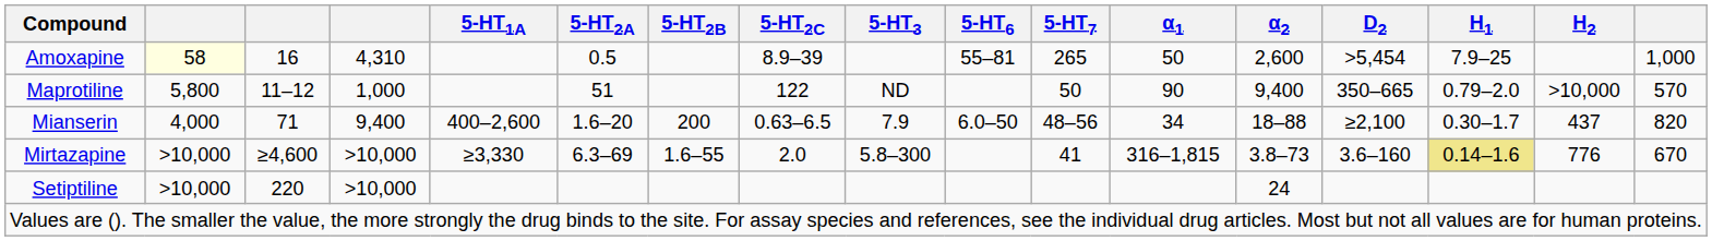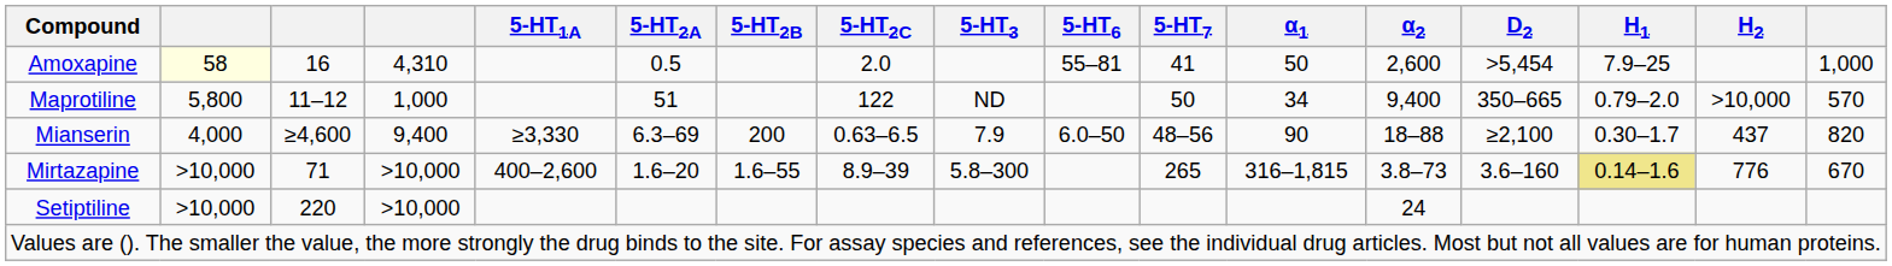 <table class="wikitable sortable" style="font-size: 80%; text-align: center;">
 <tr>
 <th>Compound</th>
 <th></th>
 <th></th>
 <th></th>
 <th><a href='#'>5-HT<sub>1A</sub></a></th>
 <th><a href='#'>5-HT<sub>2A</sub></a></th>
 <th><a href='#'>5-HT<sub>2B</sub></a></th>
 <th><a href='#'>5-HT<sub>2C</sub></a></th>
 <th><a href='#'>5-HT<sub>3</sub></a></th>
 <th><a href='#'>5-HT<sub>6</sub></a></th>
 <th><a href='#'>5-HT<sub>7</sub></a></th>
 <th><a href='#'>α<sub>1</sub></a></th>
 <th><a href='#'>α<sub>2</sub></a></th>
 <th><a href='#'>D<sub>2</sub></a></th>
 <th><a href='#'>H<sub>1</sub></a></th>
 <th><a href='#'>H<sub>2</sub></a></th>
 <th></th>
 </tr>
 <tr>
 <td><a href='#'>Amoxapine</a></td>
 <td style="background: lightyellow;">58</td>
 <td>16</td>
 <td>4,310</td>
 <td></td>
 <td>0.5</td>
 <td></td>
-<td>8.9–39</td>
+<td>2.0</td>
 <td></td>
 <td>55–81</td>
-<td>265</td>
+<td>41</td>
 <td>50</td>
 <td>2,600</td>
 <td>>5,454</td>
 <td>7.9–25</td>
 <td></td>
 <td>1,000</td>
 </tr>
 <tr>
 <td><a href='#'>Maprotiline</a></td>
 <td>5,800</td>
 <td>11–12</td>
 <td>1,000</td>
 <td></td>
 <td>51</td>
 <td></td>
 <td>122</td>
 <td>ND</td>
 <td></td>
 <td>50</td>
-<td>90</td>
+<td>34</td>
 <td>9,400</td>
 <td>350–665</td>
 <td>0.79–2.0</td>
 <td>>10,000</td>
 <td>570</td>
 </tr>
 <tr>
 <td><a href='#'>Mianserin</a></td>
 <td>4,000</td>
-<td>71</td>
+<td>≥4,600</td>
 <td>9,400</td>
-<td>400–2,600</td>
-<td>1.6–20</td>
+<td>≥3,330</td>
+<td>6.3–69</td>
 <td>200</td>
 <td>0.63–6.5</td>
 <td>7.9</td>
 <td>6.0–50</td>
 <td>48–56</td>
-<td>34</td>
+<td>90</td>
 <td>18–88</td>
 <td>≥2,100</td>
 <td>0.30–1.7</td>
 <td>437</td>
 <td>820</td>
 </tr>
 <tr>
 <td><a href='#'>Mirtazapine</a></td>
 <td>>10,000</td>
-<td>≥4,600</td>
+<td>71</td>
 <td>>10,000</td>
-<td>≥3,330</td>
-<td>6.3–69</td>
+<td>400–2,600</td>
+<td>1.6–20</td>
 <td>1.6–55</td>
-<td>2.0</td>
+<td>8.9–39</td>
 <td>5.8–300</td>
 <td></td>
-<td>41</td>
+<td>265</td>
 <td>316–1,815</td>
 <td>3.8–73</td>
 <td>3.6–160</td>
 <td style="background: khaki;">0.14–1.6</td>
 <td>776</td>
 <td>670</td>
 </tr>
 <tr>
 <td><a href='#'>Setiptiline</a></td>
 <td>>10,000</td>
 <td>220</td>
 <td>>10,000</td>
 <td></td>
 <td></td>
 <td></td>
 <td></td>
 <td></td>
 <td></td>
 <td></td>
 <td></td>
 <td>24</td>
 <td></td>
 <td></td>
 <td></td>
 <td></td>
 </tr>
 <tr class="sortbottom">
 <td colspan="17">Values are  (). The smaller the value, the more strongly the drug binds to the site. For assay species and references, see the individual drug articles. Most but not all values are for human proteins.</td>
 </tr>
 </table>
